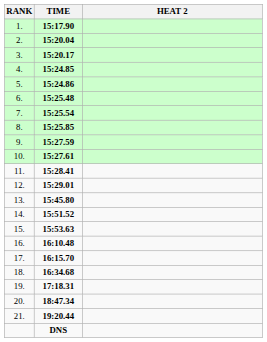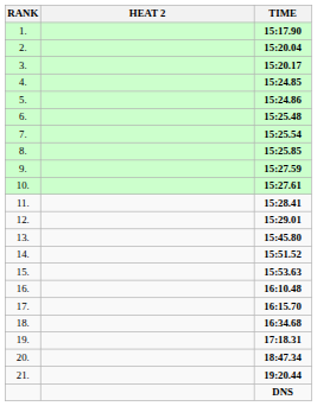 <table class="wikitable" style="border-collapse: collapse; font-size: 90%;">
 <tr>
 <th>RANK</th>
+<th style="width: 20em">HEAT 2</th>
 <th style="width: 5em">TIME</th>
-<th style="width: 20em">HEAT 2</th>
 </tr>
 <tr style="background:#ccffcc;">
 <td align="center">1.</td>
+<td></td>
 <td align="center"><strong>15:17.90</strong></td>
-<td></td>
 </tr>
 <tr style="background:#ccffcc;">
 <td align="center">2.</td>
+<td></td>
 <td align="center"><strong>15:20.04</strong></td>
-<td></td>
 </tr>
 <tr style="background:#ccffcc;">
 <td align="center">3.</td>
+<td></td>
 <td align="center"><strong>15:20.17</strong></td>
-<td></td>
 </tr>
 <tr style="background:#ccffcc;">
 <td align="center">4.</td>
+<td></td>
 <td align="center"><strong>15:24.85</strong></td>
-<td></td>
 </tr>
 <tr style="background:#ccffcc;">
 <td align="center">5.</td>
+<td></td>
 <td align="center"><strong>15:24.86</strong></td>
-<td></td>
 </tr>
 <tr style="background:#ccffcc;">
 <td align="center">6.</td>
+<td></td>
 <td align="center"><strong>15:25.48</strong></td>
-<td></td>
 </tr>
 <tr style="background:#ccffcc;">
 <td align="center">7.</td>
+<td></td>
 <td align="center"><strong>15:25.54</strong></td>
-<td></td>
 </tr>
 <tr style="background:#ccffcc;">
 <td align="center">8.</td>
+<td></td>
 <td align="center"><strong>15:25.85</strong></td>
-<td></td>
 </tr>
 <tr style="background:#ccffcc;">
 <td align="center">9.</td>
+<td></td>
 <td align="center"><strong>15:27.59</strong></td>
-<td></td>
 </tr>
 <tr style="background:#ccffcc;">
 <td align="center">10.</td>
+<td></td>
 <td align="center"><strong>15:27.61</strong></td>
-<td></td>
 </tr>
 <tr>
 <td align="center">11.</td>
+<td></td>
 <td align="center"><strong>15:28.41</strong></td>
-<td></td>
 </tr>
 <tr>
 <td align="center">12.</td>
+<td></td>
 <td align="center"><strong>15:29.01</strong></td>
-<td></td>
 </tr>
 <tr>
 <td align="center">13.</td>
+<td></td>
 <td align="center"><strong>15:45.80</strong></td>
-<td></td>
 </tr>
 <tr>
 <td align="center">14.</td>
+<td></td>
 <td align="center"><strong>15:51.52</strong></td>
-<td></td>
 </tr>
 <tr>
 <td align="center">15.</td>
+<td></td>
 <td align="center"><strong>15:53.63</strong></td>
-<td></td>
 </tr>
 <tr>
 <td align="center">16.</td>
+<td></td>
 <td align="center"><strong>16:10.48</strong></td>
-<td></td>
 </tr>
 <tr>
 <td align="center">17.</td>
+<td></td>
 <td align="center"><strong>16:15.70</strong></td>
-<td></td>
 </tr>
 <tr>
 <td align="center">18.</td>
+<td></td>
 <td align="center"><strong>16:34.68</strong></td>
-<td></td>
 </tr>
 <tr>
 <td align="center">19.</td>
+<td></td>
 <td align="center"><strong>17:18.31</strong></td>
-<td></td>
 </tr>
 <tr>
 <td align="center">20.</td>
+<td></td>
 <td align="center"><strong>18:47.34</strong></td>
-<td></td>
 </tr>
 <tr>
 <td align="center">21.</td>
+<td></td>
 <td align="center"><strong>19:20.44</strong></td>
-<td></td>
 </tr>
 <tr>
 <td align="center"></td>
+<td></td>
 <td align="center"><strong>DNS</strong></td>
-<td></td>
 </tr>
 </table>
